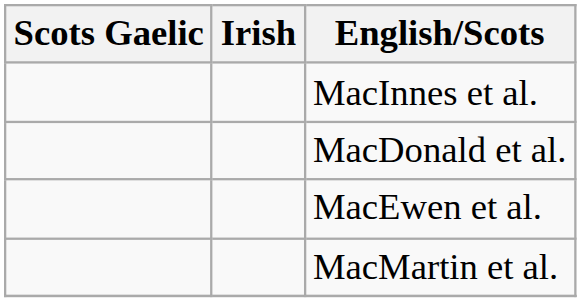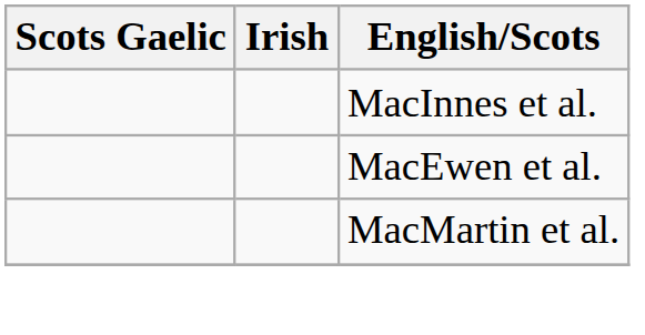 <table class="wikitable">
 <tr>
 <th align="left">Scots Gaelic</th>
 <th align="left">Irish</th>
 <th align="left">English/Scots</th>
 </tr>
 <tr>
 <td></td>
 <td></td>
 <td>MacInnes et al.</td>
 </tr>
 <tr>
 <td></td>
 <td></td>
-<td>MacDonald et al.</td>
-</tr>
-<tr>
-<td></td>
-<td></td>
 <td>MacEwen et al.</td>
 </tr>
 <tr>
 <td></td>
 <td></td>
 <td>MacMartin et al.</td>
 </tr>
 <tr>
 </tr>
 </table>
